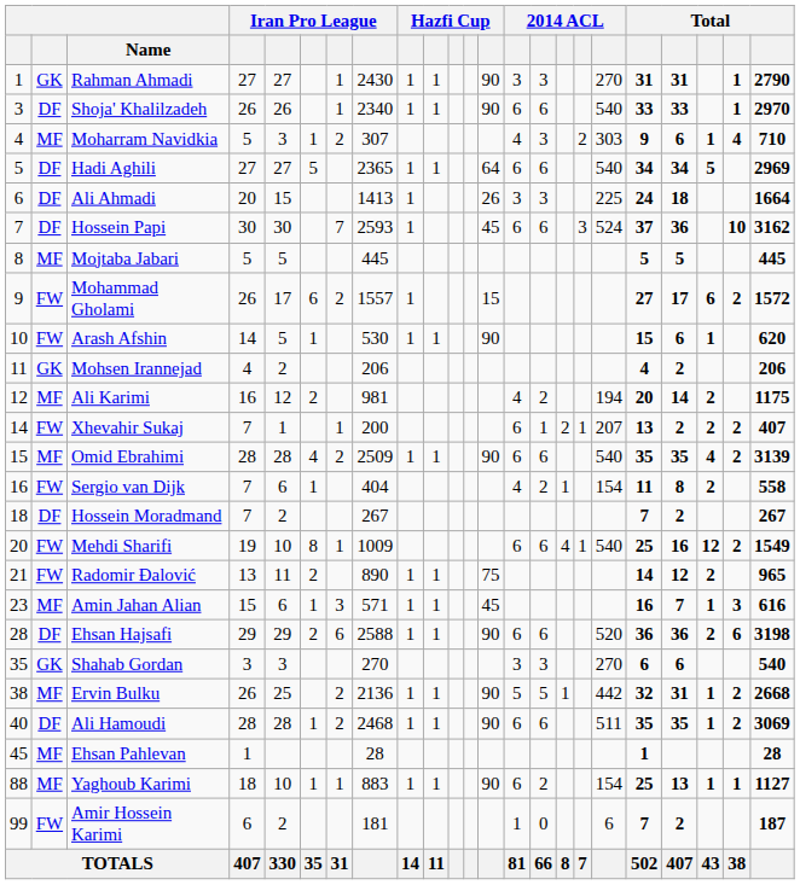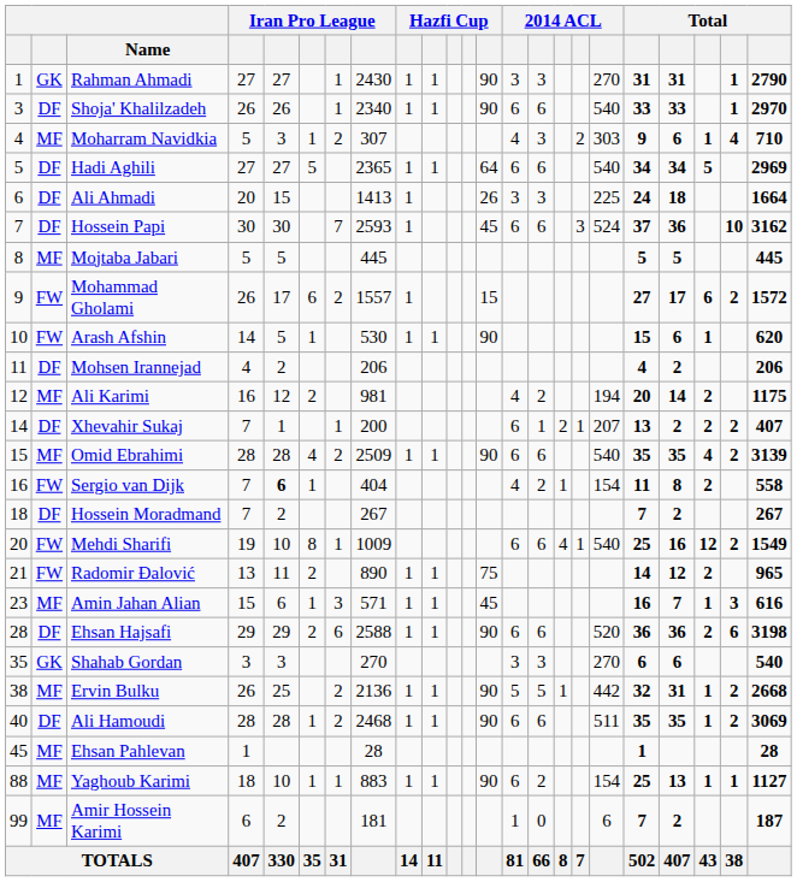 <table class="wikitable sortable" style="font-size: 95%; text-align: center;">
 <tr>
 <th colspan=3></th>
 <th colspan=5><strong><a href='#'>Iran Pro League</a></strong></th>
 <th colspan=5><strong><a href='#'>Hazfi Cup</a></strong></th>
 <th colspan=5><strong><a href='#'>2014 ACL</a></strong></th>
 <th colspan=5>Total</th>
 </tr>
 <tr>
 <th width=5></th>
 <th width=5></th>
 <th width=130>Name</th>
 <th width="5"></th>
 <th width="5"></th>
 <th width="5"></th>
 <th width="5"></th>
 <th width="15"></th>
 <th width="5"></th>
 <th width="5"></th>
 <th width="5"></th>
 <th width="5"></th>
 <th width="15"></th>
 <th width="5"></th>
 <th width="5"></th>
 <th width="5"></th>
 <th width="5"></th>
 <th width="15"></th>
 <th width="5"></th>
 <th width="5"></th>
 <th width="5"></th>
 <th width="5"></th>
 <th width="15"></th>
 </tr>
 <tr>
 <td>1</td>
 <td><a href='#'>GK</a></td>
 <td align=left> <a href='#'>Rahman Ahmadi</a></td>
 <td>27</td>
 <td>27</td>
 <td></td>
 <td>1</td>
 <td>2430</td>
 <td>1</td>
 <td>1</td>
 <td></td>
 <td></td>
 <td>90</td>
 <td>3</td>
 <td>3</td>
 <td></td>
 <td></td>
 <td>270</td>
 <td><strong>31</strong></td>
 <td><strong>31</strong></td>
 <td><strong> </strong></td>
 <td><strong>1</strong></td>
 <td><strong>2790</strong></td>
 </tr>
 <tr>
 <td>3</td>
 <td><a href='#'>DF</a></td>
 <td align=left> <a href='#'>Shoja' Khalilzadeh</a></td>
 <td>26</td>
 <td>26</td>
 <td></td>
 <td>1</td>
 <td>2340</td>
 <td>1</td>
 <td>1</td>
 <td></td>
 <td></td>
 <td>90</td>
 <td>6</td>
 <td>6</td>
 <td></td>
 <td></td>
 <td>540</td>
 <td><strong>33</strong></td>
 <td><strong>33</strong></td>
 <td><strong> </strong></td>
 <td><strong>1</strong></td>
 <td><strong>2970</strong></td>
 </tr>
 <tr>
 <td>4</td>
 <td><a href='#'>MF</a></td>
 <td align=left> <a href='#'>Moharram Navidkia</a></td>
 <td>5</td>
 <td>3</td>
 <td>1</td>
 <td>2</td>
 <td>307</td>
 <td></td>
 <td></td>
 <td></td>
 <td></td>
 <td></td>
 <td>4</td>
 <td>3</td>
 <td></td>
 <td>2</td>
 <td>303</td>
 <td><strong>9</strong></td>
 <td><strong>6</strong></td>
 <td><strong>1</strong></td>
 <td><strong>4</strong></td>
 <td><strong>710</strong></td>
 </tr>
 <tr>
 <td>5</td>
 <td><a href='#'>DF</a></td>
 <td align=left> <a href='#'>Hadi Aghili</a></td>
 <td>27</td>
 <td>27</td>
 <td>5</td>
 <td></td>
 <td>2365</td>
 <td>1</td>
 <td>1</td>
 <td></td>
 <td></td>
 <td>64</td>
 <td>6</td>
 <td>6</td>
 <td></td>
 <td></td>
 <td>540</td>
 <td><strong>34</strong></td>
 <td><strong>34</strong></td>
 <td><strong>5</strong></td>
 <td><strong> </strong></td>
 <td><strong>2969</strong></td>
 </tr>
 <tr>
 <td>6</td>
 <td><a href='#'>DF</a></td>
 <td align=left> <a href='#'>Ali Ahmadi</a></td>
 <td>20</td>
 <td>15</td>
 <td></td>
 <td></td>
 <td>1413</td>
 <td>1</td>
 <td></td>
 <td></td>
 <td></td>
 <td>26</td>
 <td>3</td>
 <td>3</td>
 <td></td>
 <td></td>
 <td>225</td>
 <td><strong>24</strong></td>
 <td><strong>18</strong></td>
 <td><strong> </strong></td>
 <td><strong> </strong></td>
 <td><strong>1664</strong></td>
 </tr>
 <tr>
 <td>7</td>
 <td><a href='#'>DF</a></td>
 <td align=left> <a href='#'>Hossein Papi</a></td>
 <td>30</td>
 <td>30</td>
 <td></td>
 <td>7</td>
 <td>2593</td>
 <td>1</td>
 <td></td>
 <td></td>
 <td></td>
 <td>45</td>
 <td>6</td>
 <td>6</td>
 <td></td>
 <td>3</td>
 <td>524</td>
 <td><strong>37</strong></td>
 <td><strong>36</strong></td>
 <td><strong> </strong></td>
 <td><strong>10</strong></td>
 <td><strong>3162</strong></td>
 </tr>
 <tr>
 <td>8</td>
 <td><a href='#'>MF</a></td>
 <td align=left> <a href='#'>Mojtaba Jabari</a></td>
 <td>5</td>
 <td>5</td>
 <td></td>
 <td></td>
 <td>445</td>
 <td></td>
 <td></td>
 <td></td>
 <td></td>
 <td></td>
 <td></td>
 <td></td>
 <td></td>
 <td></td>
 <td></td>
 <td><strong>5</strong></td>
 <td><strong>5</strong></td>
 <td><strong> </strong></td>
 <td><strong> </strong></td>
 <td><strong>445</strong></td>
 </tr>
 <tr>
 <td>9</td>
 <td><a href='#'>FW</a></td>
 <td align=left> <a href='#'>Mohammad Gholami</a></td>
 <td>26</td>
 <td>17</td>
 <td>6</td>
 <td>2</td>
 <td>1557</td>
 <td>1</td>
 <td></td>
 <td></td>
 <td></td>
 <td>15</td>
 <td></td>
 <td></td>
 <td></td>
 <td></td>
 <td></td>
 <td><strong>27</strong></td>
 <td><strong>17</strong></td>
 <td><strong>6</strong></td>
 <td><strong>2</strong></td>
 <td><strong>1572</strong></td>
 </tr>
 <tr>
 <td>10</td>
 <td><a href='#'>FW</a></td>
 <td align=left> <a href='#'>Arash Afshin</a></td>
 <td>14</td>
 <td>5</td>
 <td>1</td>
 <td></td>
 <td>530</td>
 <td>1</td>
 <td>1</td>
 <td></td>
 <td></td>
 <td>90</td>
 <td></td>
 <td></td>
 <td></td>
 <td></td>
 <td></td>
 <td><strong>15</strong></td>
 <td><strong>6</strong></td>
 <td><strong>1</strong></td>
 <td><strong> </strong></td>
 <td><strong>620</strong></td>
 </tr>
 <tr>
 <td>11</td>
-<td><a href='#'>GK</a></td>
+<td><a href='#'>DF</a></td>
 <td align=left> <a href='#'>Mohsen Irannejad</a></td>
 <td>4</td>
 <td>2</td>
 <td></td>
 <td></td>
 <td>206</td>
 <td></td>
 <td></td>
 <td></td>
 <td></td>
 <td></td>
 <td></td>
 <td></td>
 <td></td>
 <td></td>
 <td></td>
 <td><strong>4</strong></td>
 <td><strong>2</strong></td>
 <td><strong> </strong></td>
 <td><strong> </strong></td>
 <td><strong>206</strong></td>
 </tr>
 <tr>
 <td>12</td>
 <td><a href='#'>MF</a></td>
 <td align=left> <a href='#'>Ali Karimi</a></td>
 <td>16</td>
 <td>12</td>
 <td>2</td>
 <td></td>
 <td>981</td>
 <td></td>
 <td></td>
 <td></td>
 <td></td>
 <td></td>
 <td>4</td>
 <td>2</td>
 <td></td>
 <td></td>
 <td>194</td>
 <td><strong>20</strong></td>
 <td><strong>14</strong></td>
 <td><strong>2</strong></td>
 <td><strong> </strong></td>
 <td><strong>1175</strong></td>
 </tr>
 <tr>
 <td>14</td>
-<td><a href='#'>FW</a></td>
+<td><a href='#'>DF</a></td>
 <td align=left> <a href='#'>Xhevahir Sukaj</a></td>
 <td>7</td>
 <td>1</td>
 <td></td>
 <td>1</td>
 <td>200</td>
 <td></td>
 <td></td>
 <td></td>
 <td></td>
 <td></td>
 <td>6</td>
 <td>1</td>
 <td>2</td>
 <td>1</td>
 <td>207</td>
 <td><strong>13</strong></td>
 <td><strong>2</strong></td>
 <td><strong>2</strong></td>
 <td><strong>2</strong></td>
 <td><strong>407</strong></td>
 </tr>
 <tr>
 <td>15</td>
 <td><a href='#'>MF</a></td>
 <td align=left> <a href='#'>Omid Ebrahimi</a></td>
 <td>28</td>
 <td>28</td>
 <td>4</td>
 <td>2</td>
 <td>2509</td>
 <td>1</td>
 <td>1</td>
 <td></td>
 <td></td>
 <td>90</td>
 <td>6</td>
 <td>6</td>
 <td></td>
 <td></td>
 <td>540</td>
 <td><strong>35</strong></td>
 <td><strong>35</strong></td>
 <td><strong>4</strong></td>
 <td><strong>2</strong></td>
 <td><strong>3139</strong></td>
 </tr>
 <tr>
 <td>16</td>
 <td><a href='#'>FW</a></td>
 <td align=left> <a href='#'>Sergio van Dijk</a></td>
 <td>7</td>
-<td>6</td>
+<td><strong>6</strong></td>
 <td>1</td>
 <td></td>
 <td>404</td>
 <td></td>
 <td></td>
 <td></td>
 <td></td>
 <td></td>
 <td>4</td>
 <td>2</td>
 <td>1</td>
 <td></td>
 <td>154</td>
 <td><strong>11</strong></td>
 <td><strong>8</strong></td>
 <td><strong>2</strong></td>
 <td><strong> </strong></td>
 <td><strong>558</strong></td>
 </tr>
 <tr>
 <td>18</td>
 <td><a href='#'>DF</a></td>
 <td align=left> <a href='#'>Hossein Moradmand</a></td>
 <td>7</td>
 <td>2</td>
 <td></td>
 <td></td>
 <td>267</td>
 <td></td>
 <td></td>
 <td></td>
 <td></td>
 <td></td>
 <td></td>
 <td></td>
 <td></td>
 <td></td>
 <td></td>
 <td><strong>7</strong></td>
 <td><strong>2</strong></td>
 <td><strong> </strong></td>
 <td><strong> </strong></td>
 <td><strong>267</strong></td>
 </tr>
 <tr>
 <td>20</td>
 <td><a href='#'>FW</a></td>
 <td align=left> <a href='#'>Mehdi Sharifi</a></td>
 <td>19</td>
 <td>10</td>
 <td>8</td>
 <td>1</td>
 <td>1009</td>
 <td></td>
 <td></td>
 <td></td>
 <td></td>
 <td></td>
 <td>6</td>
 <td>6</td>
 <td>4</td>
 <td>1</td>
 <td>540</td>
 <td><strong>25</strong></td>
 <td><strong>16</strong></td>
 <td><strong>12</strong></td>
 <td><strong>2</strong></td>
 <td><strong>1549</strong></td>
 </tr>
 <tr>
 <td>21</td>
 <td><a href='#'>FW</a></td>
 <td align=left> <a href='#'>Radomir Đalović</a></td>
 <td>13</td>
 <td>11</td>
 <td>2</td>
 <td></td>
 <td>890</td>
 <td>1</td>
 <td>1</td>
 <td></td>
 <td></td>
 <td>75</td>
 <td></td>
 <td></td>
 <td></td>
 <td></td>
 <td></td>
 <td><strong>14</strong></td>
 <td><strong>12</strong></td>
 <td><strong>2</strong></td>
 <td><strong> </strong></td>
 <td><strong>965</strong></td>
 </tr>
 <tr>
 <td>23</td>
 <td><a href='#'>MF</a></td>
 <td align=left> <a href='#'>Amin Jahan Alian</a></td>
 <td>15</td>
 <td>6</td>
 <td>1</td>
 <td>3</td>
 <td>571</td>
 <td>1</td>
 <td>1</td>
 <td></td>
 <td></td>
 <td>45</td>
 <td></td>
 <td></td>
 <td></td>
 <td></td>
 <td></td>
 <td><strong>16</strong></td>
 <td><strong>7</strong></td>
 <td><strong>1</strong></td>
 <td><strong>3</strong></td>
 <td><strong>616</strong></td>
 </tr>
 <tr>
 <td>28</td>
 <td><a href='#'>DF</a></td>
 <td align=left> <a href='#'>Ehsan Hajsafi</a></td>
 <td>29</td>
 <td>29</td>
 <td>2</td>
 <td>6</td>
 <td>2588</td>
 <td>1</td>
 <td>1</td>
 <td></td>
 <td></td>
 <td>90</td>
 <td>6</td>
 <td>6</td>
 <td></td>
 <td></td>
 <td>520</td>
 <td><strong>36</strong></td>
 <td><strong>36</strong></td>
 <td><strong>2</strong></td>
 <td><strong>6</strong></td>
 <td><strong>3198</strong></td>
 </tr>
 <tr>
 <td>35</td>
 <td><a href='#'>GK</a></td>
 <td align=left> <a href='#'>Shahab Gordan</a></td>
 <td>3</td>
 <td>3</td>
 <td></td>
 <td></td>
 <td>270</td>
 <td></td>
 <td></td>
 <td></td>
 <td></td>
 <td></td>
 <td>3</td>
 <td>3</td>
 <td></td>
 <td></td>
 <td>270</td>
 <td><strong>6</strong></td>
 <td><strong>6</strong></td>
 <td><strong> </strong></td>
 <td><strong> </strong></td>
 <td><strong>540</strong></td>
 </tr>
 <tr>
 <td>38</td>
 <td><a href='#'>MF</a></td>
 <td align=left> <a href='#'>Ervin Bulku</a></td>
 <td>26</td>
 <td>25</td>
 <td></td>
 <td>2</td>
 <td>2136</td>
 <td>1</td>
 <td>1</td>
 <td></td>
 <td></td>
 <td>90</td>
 <td>5</td>
 <td>5</td>
 <td>1</td>
 <td></td>
 <td>442</td>
 <td><strong>32</strong></td>
 <td><strong>31</strong></td>
 <td><strong>1</strong></td>
 <td><strong>2</strong></td>
 <td><strong>2668</strong></td>
 </tr>
 <tr>
 <td>40</td>
 <td><a href='#'>DF</a></td>
 <td align=left> <a href='#'>Ali Hamoudi</a></td>
 <td>28</td>
 <td>28</td>
 <td>1</td>
 <td>2</td>
 <td>2468</td>
 <td>1</td>
 <td>1</td>
 <td></td>
 <td></td>
 <td>90</td>
 <td>6</td>
 <td>6</td>
 <td></td>
 <td></td>
 <td>511</td>
 <td><strong>35</strong></td>
 <td><strong>35</strong></td>
 <td><strong>1</strong></td>
 <td><strong>2</strong></td>
 <td><strong>3069</strong></td>
 </tr>
 <tr>
 <td>45</td>
 <td><a href='#'>MF</a></td>
 <td align=left> <a href='#'>Ehsan Pahlevan</a></td>
 <td>1</td>
 <td></td>
 <td></td>
 <td></td>
 <td>28</td>
 <td></td>
 <td></td>
 <td></td>
 <td></td>
 <td></td>
 <td></td>
 <td></td>
 <td></td>
 <td></td>
 <td></td>
 <td><strong>1</strong></td>
 <td><strong> </strong></td>
 <td><strong> </strong></td>
 <td><strong> </strong></td>
 <td><strong>28</strong></td>
 </tr>
 <tr>
 <td>88</td>
 <td><a href='#'>MF</a></td>
 <td align=left> <a href='#'>Yaghoub Karimi</a></td>
 <td>18</td>
 <td>10</td>
 <td>1</td>
 <td>1</td>
 <td>883</td>
 <td>1</td>
 <td>1</td>
 <td></td>
 <td></td>
 <td>90</td>
 <td>6</td>
 <td>2</td>
 <td></td>
 <td></td>
 <td>154</td>
 <td><strong>25</strong></td>
 <td><strong>13</strong></td>
 <td><strong>1</strong></td>
 <td><strong>1</strong></td>
 <td><strong>1127</strong></td>
 </tr>
 <tr>
 <td>99</td>
-<td><a href='#'>FW</a></td>
+<td><a href='#'>MF</a></td>
 <td align=left> <a href='#'>Amir Hossein Karimi</a></td>
 <td>6</td>
 <td>2</td>
 <td></td>
 <td></td>
 <td>181</td>
 <td></td>
 <td></td>
 <td></td>
 <td></td>
 <td></td>
 <td>1</td>
 <td>0</td>
 <td></td>
 <td></td>
 <td>6</td>
 <td><strong>7</strong></td>
 <td><strong>2</strong></td>
 <td><strong> </strong></td>
 <td><strong> </strong></td>
 <td><strong>187</strong></td>
 </tr>
 <tr>
 <th colspan=3><strong>TOTALS</strong></th>
 <th><strong>407</strong></th>
 <th><strong>330</strong></th>
 <th><strong>35</strong></th>
 <th><strong>31</strong></th>
 <th><strong> </strong></th>
 <th><strong>14</strong></th>
 <th><strong>11</strong></th>
 <th><strong> </strong></th>
 <th><strong> </strong></th>
 <th><strong> </strong></th>
 <th><strong>81</strong></th>
 <th><strong>66</strong></th>
 <th><strong>8</strong></th>
 <th><strong>7</strong></th>
 <th><strong> </strong></th>
 <th><strong>502</strong></th>
 <th><strong>407</strong></th>
 <th><strong>43</strong></th>
 <th><strong>38</strong></th>
 <th><strong> </strong></th>
 </tr>
 </table>
